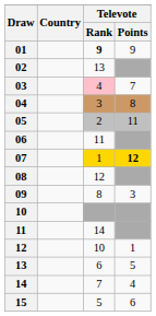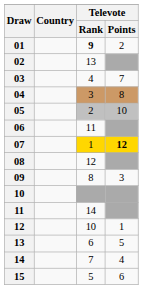 <table class="sortable wikitable collapsible plainrowheaders" style="text-align:center;">
 <tr>
 </tr>
 <tr>
 <th scope="col" rowspan="2">Draw</th>
 <th scope="col" rowspan="2">Country</th>
 <th scope="col" colspan="2">Televote</th>
 </tr>
 <tr>
 <th scope="col">Rank</th>
 <th scope="col" class="unsortable">Points</th>
 </tr>
 <tr>
 <th scope="row" style="text-align:center;">01</th>
 <td style="text-align:left;"></td>
 <td><strong>9</strong></td>
-<td>9</td>
+<td>2</td>
 </tr>
 <tr>
 <th scope="row" style="text-align:center;">02</th>
 <td style="text-align:left;"></td>
 <td>13</td>
 <td style="background:#AAAAAA;"></td>
 </tr>
 <tr>
 <th scope="row" style="text-align:center;">03</th>
 <td style="text-align:left;"></td>
-<td style="background: pink;">4</td>
+<td>4</td>
 <td>7</td>
 </tr>
 <tr>
 <th scope="row" style="text-align:center;">04</th>
 <td style="text-align:left;"></td>
 <td style="background:#CC9966;">3</td>
 <td style="background:#CC9966;">8</td>
 </tr>
 <tr>
 <th scope="row" style="text-align:center;">05</th>
 <td style="text-align:left;"></td>
 <td style="background:silver;">2</td>
-<td style="background:silver;">11</td>
+<td style="background:silver;">10</td>
 </tr>
 <tr>
 <th scope="row" style="text-align:center;">06</th>
 <td style="text-align:left;"></td>
 <td>11</td>
 <td style="background:#AAAAAA;"></td>
 </tr>
 <tr>
 <th scope="row" style="text-align:center;">07</th>
 <td style="text-align:left;"></td>
 <td style="background:gold;">1</td>
 <td style="background:gold;"><strong>12</strong></td>
 </tr>
 <tr>
 <th scope="row" style="text-align:center;">08</th>
 <td style="text-align:left;"></td>
 <td>12</td>
 <td style="background:#AAAAAA;"></td>
 </tr>
 <tr>
 <th scope="row" style="text-align:center;">09</th>
 <td style="text-align:left;"></td>
 <td>8</td>
 <td>3</td>
 </tr>
 <tr class="sortbottom">
 <th scope="row" style="text-align:center;">10</th>
 <td style="text-align:left;"></td>
 <td style="background:#AAAAAA;"></td>
 <td style="background:#AAAAAA;"></td>
 </tr>
 <tr>
 <th scope="row" style="text-align:center;">11</th>
 <td style="text-align:left;"></td>
 <td>14</td>
 <td style="background:#AAAAAA;"></td>
 </tr>
 <tr>
 <th scope="row" style="text-align:center;">12</th>
 <td style="text-align:left;"></td>
 <td>10</td>
 <td>1</td>
 </tr>
 <tr>
 <th scope="row" style="text-align:center;">13</th>
 <td style="text-align:left;"></td>
 <td>6</td>
 <td>5</td>
 </tr>
 <tr>
 <th scope="row" style="text-align:center;">14</th>
 <td style="text-align:left;"></td>
 <td>7</td>
 <td>4</td>
 </tr>
 <tr>
 <th scope="row" style="text-align:center;">15</th>
 <td style="text-align:left;"></td>
 <td>5</td>
 <td>6</td>
 </tr>
 </table>
